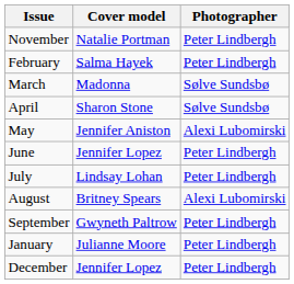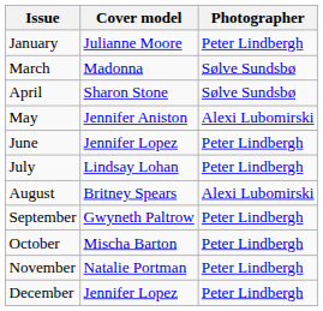 <table class="sortable wikitable">
 <tr>
 <th>Issue</th>
 <th>Cover model</th>
 <th>Photographer</th>
 </tr>
 <tr>
-<td>November</td>
-<td><a href='#'>Natalie Portman</a></td>
-<td><a href='#'>Peter Lindbergh</a></td>
-</tr>
-<tr>
-<td>February</td>
-<td><a href='#'>Salma Hayek</a></td>
+<td>January</td>
+<td><a href='#'>Julianne Moore</a></td>
 <td><a href='#'>Peter Lindbergh</a></td>
 </tr>
 <tr>
 <td>March</td>
 <td><a href='#'>Madonna</a></td>
 <td><a href='#'>Sølve Sundsbø</a></td>
 </tr>
 <tr>
 <td>April</td>
 <td><a href='#'>Sharon Stone</a></td>
 <td><a href='#'>Sølve Sundsbø</a></td>
 </tr>
 <tr>
 <td>May</td>
 <td><a href='#'>Jennifer Aniston</a></td>
 <td><a href='#'>Alexi Lubomirski</a></td>
 </tr>
 <tr>
 <td>June</td>
 <td><a href='#'>Jennifer Lopez</a></td>
 <td><a href='#'>Peter Lindbergh</a></td>
 </tr>
 <tr>
 <td>July</td>
 <td><a href='#'>Lindsay Lohan</a></td>
 <td><a href='#'>Peter Lindbergh</a></td>
 </tr>
 <tr>
 <td>August</td>
 <td><a href='#'>Britney Spears</a></td>
 <td><a href='#'>Alexi Lubomirski</a></td>
 </tr>
 <tr>
 <td>September</td>
 <td><a href='#'>Gwyneth Paltrow</a></td>
 <td><a href='#'>Peter Lindbergh</a></td>
 </tr>
 <tr>
-<td>January</td>
-<td><a href='#'>Julianne Moore</a></td>
+<td>October</td>
+<td><a href='#'>Mischa Barton</a></td>
+<td><a href='#'>Peter Lindbergh</a></td>
+</tr>
+<tr>
+<td>November</td>
+<td><a href='#'>Natalie Portman</a></td>
 <td><a href='#'>Peter Lindbergh</a></td>
 </tr>
 <tr>
 <td>December</td>
 <td><a href='#'>Jennifer Lopez</a></td>
 <td><a href='#'>Peter Lindbergh</a></td>
 </tr>
 </table>
